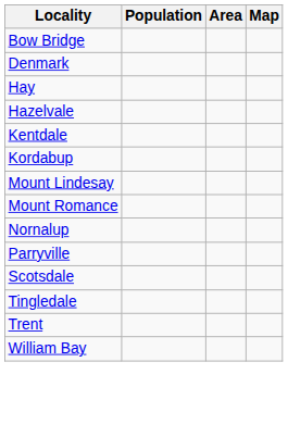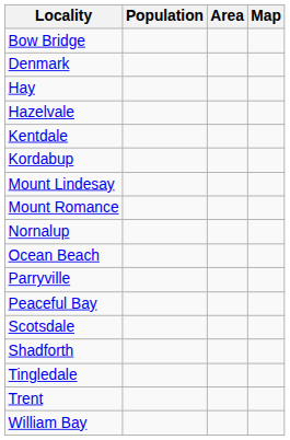 <table class="wikitable sortable">
 <tr>
 <th>Locality</th>
 <th data-sort-type=number>Population</th>
 <th data-sort-type=number>Area</th>
 <th>Map</th>
 </tr>
 <tr>
 <td><a href='#'>Bow Bridge</a></td>
 <td></td>
 <td></td>
 <td></td>
 </tr>
 <tr>
 <td><a href='#'>Denmark</a></td>
 <td></td>
 <td></td>
 <td></td>
 </tr>
 <tr>
 <td><a href='#'>Hay</a></td>
 <td></td>
 <td></td>
 <td></td>
 </tr>
 <tr>
 <td><a href='#'>Hazelvale</a></td>
 <td></td>
 <td></td>
 <td></td>
 </tr>
 <tr>
 <td><a href='#'>Kentdale</a></td>
 <td></td>
 <td></td>
 <td></td>
 </tr>
 <tr>
 <td><a href='#'>Kordabup</a></td>
 <td></td>
 <td></td>
 <td></td>
 </tr>
 <tr>
 <td><a href='#'>Mount Lindesay</a></td>
 <td></td>
 <td></td>
 <td></td>
 </tr>
 <tr>
 <td><a href='#'>Mount Romance</a></td>
 <td></td>
 <td></td>
 <td></td>
 </tr>
 <tr>
 <td><a href='#'>Nornalup</a></td>
 <td></td>
 <td></td>
 <td></td>
 </tr>
 <tr>
+<td><a href='#'>Ocean Beach</a></td>
+<td></td>
+<td></td>
+<td></td>
+</tr>
+<tr>
 <td><a href='#'>Parryville</a></td>
 <td></td>
 <td></td>
 <td></td>
 </tr>
 <tr>
+<td><a href='#'>Peaceful Bay</a></td>
+<td></td>
+<td></td>
+<td></td>
+</tr>
+<tr>
 <td><a href='#'>Scotsdale</a></td>
+<td></td>
+<td></td>
+<td></td>
+</tr>
+<tr>
+<td><a href='#'>Shadforth</a></td>
 <td></td>
 <td></td>
 <td></td>
 </tr>
 <tr>
 <td><a href='#'>Tingledale</a></td>
 <td></td>
 <td></td>
 <td></td>
 </tr>
 <tr>
 <td><a href='#'>Trent</a></td>
 <td></td>
 <td></td>
 <td></td>
 </tr>
 <tr>
 <td><a href='#'>William Bay</a></td>
 <td></td>
 <td></td>
 <td></td>
 </tr>
 </table>
